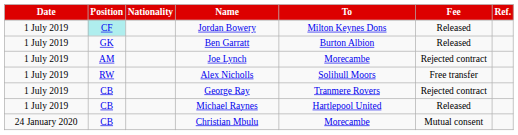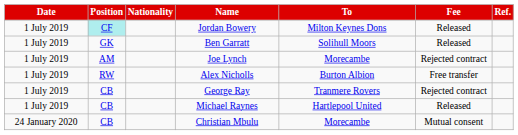 <table class="wikitable"  style="text-align:center; font-size:90%; ">
 <tr>
 <th style="background:#d00; color:#FFFFFF; width:120px;">Date</th>
 <th style="background:#d00; color:#FFFFFF; width:50px;">Position</th>
 <th style="background:#d00; color:#FFFFFF; width:50px;">Nationality</th>
 <th style="background:#d00; color:#FFFFFF; width:150px;">Name</th>
 <th style="background:#d00; color:#FFFFFF; width:200px;">To</th>
 <th style="background:#d00; color:#FFFFFF; width:110px;">Fee</th>
 <th style="background:#d00; color:#FFFFFF; width:25px;">Ref.</th>
 </tr>
 <tr>
 <td>1 July 2019</td>
 <td style="background: paleturquoise;"><a href='#'>CF</a></td>
 <td></td>
 <td><a href='#'>Jordan Bowery</a></td>
 <td> <a href='#'>Milton Keynes Dons</a></td>
 <td>Released</td>
 <td></td>
 </tr>
 <tr>
 <td>1 July 2019</td>
 <td><a href='#'>GK</a></td>
 <td></td>
 <td><a href='#'>Ben Garratt</a></td>
-<td> <a href='#'>Burton Albion</a></td>
+<td> <a href='#'>Solihull Moors</a></td>
 <td>Released</td>
 <td></td>
 </tr>
 <tr>
 <td>1 July 2019</td>
 <td><a href='#'>AM</a></td>
 <td></td>
 <td><a href='#'>Joe Lynch</a></td>
 <td> <a href='#'>Morecambe</a></td>
 <td>Rejected contract</td>
 <td></td>
 </tr>
 <tr>
 <td>1 July 2019</td>
 <td><a href='#'>RW</a></td>
 <td></td>
 <td><a href='#'>Alex Nicholls</a></td>
-<td> <a href='#'>Solihull Moors</a></td>
+<td> <a href='#'>Burton Albion</a></td>
 <td>Free transfer</td>
 <td></td>
 </tr>
 <tr>
 <td>1 July 2019</td>
 <td><a href='#'>CB</a></td>
 <td></td>
 <td><a href='#'>George Ray</a></td>
 <td> <a href='#'>Tranmere Rovers</a></td>
 <td>Rejected contract</td>
 <td></td>
 </tr>
 <tr>
 <td>1 July 2019</td>
 <td><a href='#'>CB</a></td>
 <td></td>
 <td><a href='#'>Michael Raynes</a></td>
 <td> <a href='#'>Hartlepool United</a></td>
 <td>Released</td>
 <td></td>
 </tr>
 <tr>
 <td>24 January 2020</td>
 <td><a href='#'>CB</a></td>
 <td></td>
 <td><a href='#'>Christian Mbulu</a></td>
 <td> <a href='#'>Morecambe</a></td>
 <td>Mutual consent</td>
 <td></td>
 </tr>
 </table>
